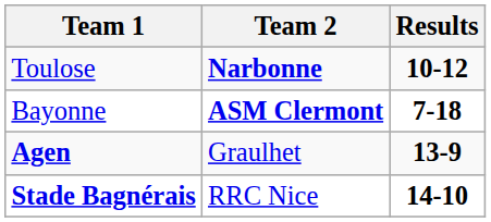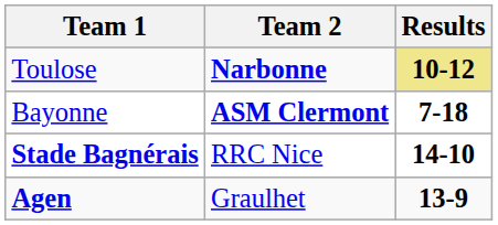 <table class="wikitable">
 <tr>
 <th>Team 1</th>
 <th>Team 2</th>
 <th>Results</th>
 </tr>
 <tr>
 <td><a href='#'>Toulose</a></td>
 <td><strong><a href='#'>Narbonne</a></strong></td>
-<td align="center"><strong>10-12</strong></td>
+<td align="center" style="background: khaki;"><strong>10-12</strong></td>
 </tr>
 <tr bgcolor="white">
 <td><a href='#'>Bayonne</a></td>
 <td><strong><a href='#'>ASM Clermont</a></strong></td>
 <td align="center"><strong>7-18</strong></td>
 </tr>
+<tr bgcolor="white">
+<td><strong><a href='#'>Stade Bagnérais</a></strong></td>
+<td><a href='#'>RRC Nice</a></td>
+<td align="center"><strong>14-10</strong></td>
+</tr>
 <tr>
 <td><strong><a href='#'>Agen</a></strong></td>
 <td><a href='#'>Graulhet</a></td>
 <td align="center"><strong>13-9</strong></td>
 </tr>
-<tr bgcolor="white">
-<td><strong><a href='#'>Stade Bagnérais</a></strong></td>
-<td><a href='#'>RRC Nice</a></td>
-<td align="center"><strong>14-10</strong></td>
-</tr>
 </table>
